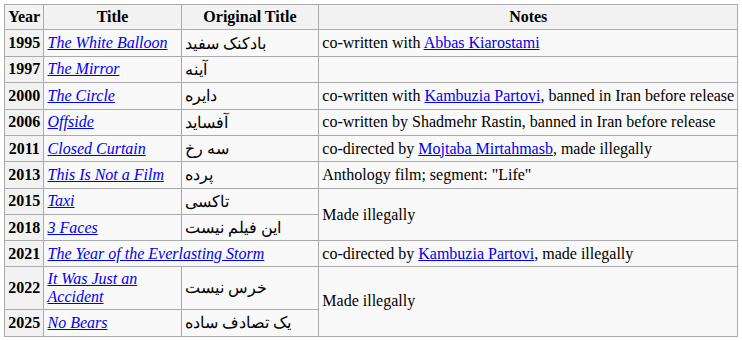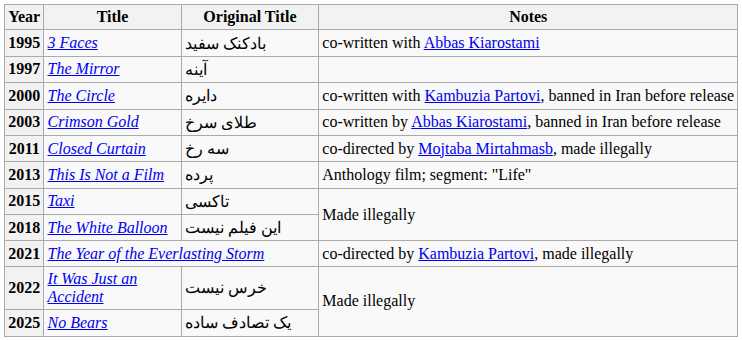 <table class="wikitable">
 <tr>
 <th width="5">Year</th>
 <th width="130">Title</th>
 <th width="130">Original Title</th>
 <th>Notes</th>
 </tr>
 <tr>
 <th>1995</th>
-<td><em><a href='#'>The White Balloon</a></em></td>
+<td><em><a href='#'>3 Faces</a></em></td>
 <td>بادکنک سفيد</td>
 <td>co-written with <a href='#'>Abbas Kiarostami</a></td>
 </tr>
 <tr>
 <th>1997</th>
 <td><em><a href='#'>The Mirror</a></em></td>
 <td>آینه</td>
 <td></td>
 </tr>
 <tr>
 <th>2000</th>
 <td><em><a href='#'>The Circle</a></em></td>
 <td>دایره</td>
 <td>co-written with <a href='#'>Kambuzia Partovi</a>, banned in Iran before release</td>
 </tr>
 <tr>
-<th>2006</th>
-<td><em><a href='#'>Offside</a></em></td>
-<td>آفساید</td>
-<td>co-written by Shadmehr Rastin, banned in Iran before release</td>
+<th>2003</th>
+<td><em><a href='#'>Crimson Gold</a></em></td>
+<td>طلای سرخ</td>
+<td>co-written by <a href='#'>Abbas Kiarostami</a>, banned in Iran before release</td>
 </tr>
 <tr>
 <th>2011</th>
 <td><em><a href='#'>Closed Curtain</a></em></td>
 <td>سه رخ</td>
 <td>co-directed by <a href='#'>Mojtaba Mirtahmasb</a>, made illegally</td>
 </tr>
 <tr>
 <th>2013</th>
 <td><em><a href='#'>This Is Not a Film</a></em></td>
 <td>پرده</td>
 <td>Anthology film; segment: "Life"</td>
 </tr>
 <tr>
 <th>2015</th>
 <td><em><a href='#'>Taxi</a></em></td>
 <td>تاکسی</td>
 <td rowspan="2">Made illegally</td>
 </tr>
 <tr>
 <th>2018</th>
-<td><em><a href='#'>3 Faces</a></em></td>
+<td><em><a href='#'>The White Balloon</a></em></td>
 <td>این فیلم نیست</td>
 </tr>
 <tr>
 <th>2021</th>
 <td colspan="2"><em><a href='#'>The Year of the Everlasting Storm</a></em></td>
 <td>co-directed by <a href='#'>Kambuzia Partovi</a>, made illegally</td>
 </tr>
 <tr>
 <th>2022</th>
 <td><em><a href='#'>It Was Just an Accident</a></em></td>
 <td>خرس نیست</td>
 <td rowspan="2">Made illegally</td>
 </tr>
 <tr>
 <th>2025</th>
 <td><em><a href='#'>No Bears</a></em></td>
 <td>یک تصادف ساده</td>
 </tr>
 </table>
